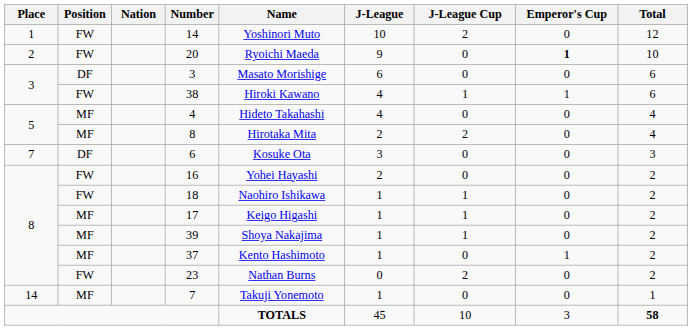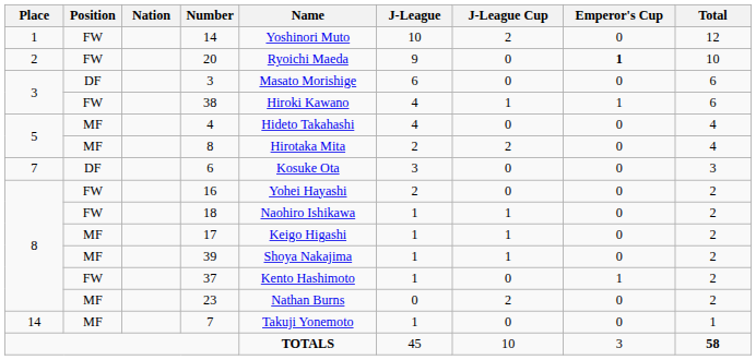 <table class="wikitable" style="font-size: 95%; text-align: center;">
 <tr>
 <th width=60>Place</th>
 <th width=60>Position</th>
 <th width=60>Nation</th>
 <th width=60>Number</th>
 <th width=150>Name</th>
 <th width=80>J-League</th>
 <th width=120>J-League Cup</th>
 <th width=120>Emperor's Cup</th>
 <th width=80><strong>Total</strong></th>
 </tr>
 <tr>
 <td>1</td>
 <td>FW</td>
 <td></td>
 <td>14</td>
 <td><a href='#'>Yoshinori Muto</a></td>
 <td>10</td>
 <td>2</td>
 <td>0</td>
 <td>12</td>
 </tr>
 <tr>
 <td>2</td>
 <td>FW</td>
 <td></td>
 <td>20</td>
 <td><a href='#'>Ryoichi Maeda</a></td>
 <td>9</td>
 <td>0</td>
 <td><strong>1</strong></td>
 <td>10</td>
 </tr>
 <tr>
 <td rowspan="2">3</td>
 <td>DF</td>
 <td></td>
 <td>3</td>
 <td><a href='#'>Masato Morishige</a></td>
 <td>6</td>
 <td>0</td>
 <td>0</td>
 <td>6</td>
 </tr>
 <tr>
 <td>FW</td>
 <td></td>
 <td>38</td>
 <td><a href='#'>Hiroki Kawano</a></td>
 <td>4</td>
 <td>1</td>
 <td>1</td>
 <td>6</td>
 </tr>
 <tr>
 <td rowspan="2">5</td>
 <td>MF</td>
 <td></td>
 <td>4</td>
 <td><a href='#'>Hideto Takahashi</a></td>
 <td>4</td>
 <td>0</td>
 <td>0</td>
 <td>4</td>
 </tr>
 <tr>
 <td>MF</td>
 <td></td>
 <td>8</td>
 <td><a href='#'>Hirotaka Mita</a></td>
 <td>2</td>
 <td>2</td>
 <td>0</td>
 <td>4</td>
 </tr>
 <tr>
 <td>7</td>
 <td>DF</td>
 <td></td>
 <td>6</td>
 <td><a href='#'>Kosuke Ota</a></td>
 <td>3</td>
 <td>0</td>
 <td>0</td>
 <td>3</td>
 </tr>
 <tr>
 <td rowspan="6">8</td>
 <td>FW</td>
 <td></td>
 <td>16</td>
 <td><a href='#'>Yohei Hayashi</a></td>
 <td>2</td>
 <td>0</td>
 <td>0</td>
 <td>2</td>
 </tr>
 <tr>
 <td>FW</td>
 <td></td>
 <td>18</td>
 <td><a href='#'>Naohiro Ishikawa</a></td>
 <td>1</td>
 <td>1</td>
 <td>0</td>
 <td>2</td>
 </tr>
 <tr>
 <td>MF</td>
 <td></td>
 <td>17</td>
 <td><a href='#'>Keigo Higashi</a></td>
 <td>1</td>
 <td>1</td>
 <td>0</td>
 <td>2</td>
 </tr>
 <tr>
 <td>MF</td>
 <td></td>
 <td>39</td>
 <td><a href='#'>Shoya Nakajima</a></td>
 <td>1</td>
 <td>1</td>
 <td>0</td>
 <td>2</td>
 </tr>
 <tr>
-<td>MF</td>
+<td>FW</td>
 <td></td>
 <td>37</td>
 <td><a href='#'>Kento Hashimoto</a></td>
 <td>1</td>
 <td>0</td>
 <td>1</td>
 <td>2</td>
 </tr>
 <tr>
-<td>FW</td>
+<td>MF</td>
 <td></td>
 <td>23</td>
 <td><a href='#'>Nathan Burns</a></td>
 <td>0</td>
 <td>2</td>
 <td>0</td>
 <td>2</td>
 </tr>
 <tr>
 <td>14</td>
 <td>MF</td>
 <td></td>
 <td>7</td>
 <td><a href='#'>Takuji Yonemoto</a></td>
 <td>1</td>
 <td>0</td>
 <td>0</td>
 <td>1</td>
 </tr>
 <tr>
 <td colspan="4"></td>
 <td><strong>TOTALS</strong></td>
 <td>45</td>
 <td>10</td>
 <td>3</td>
 <td><strong>58</strong></td>
 </tr>
 </table>
